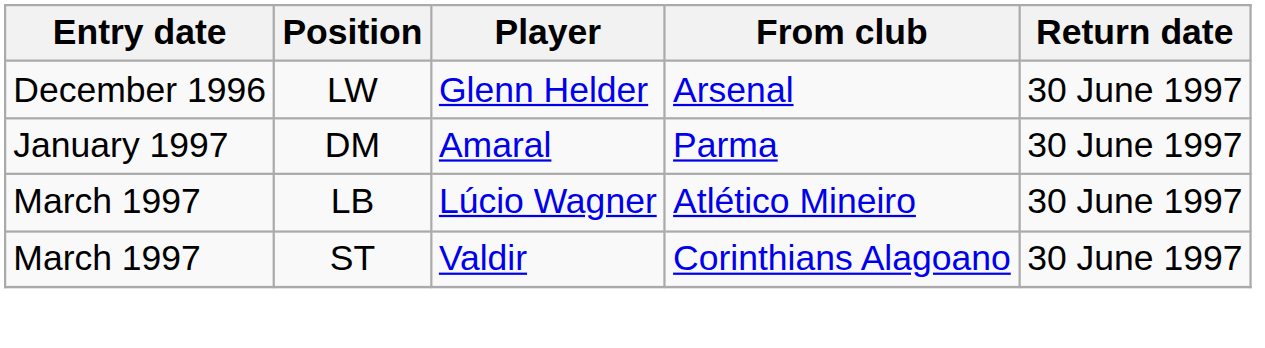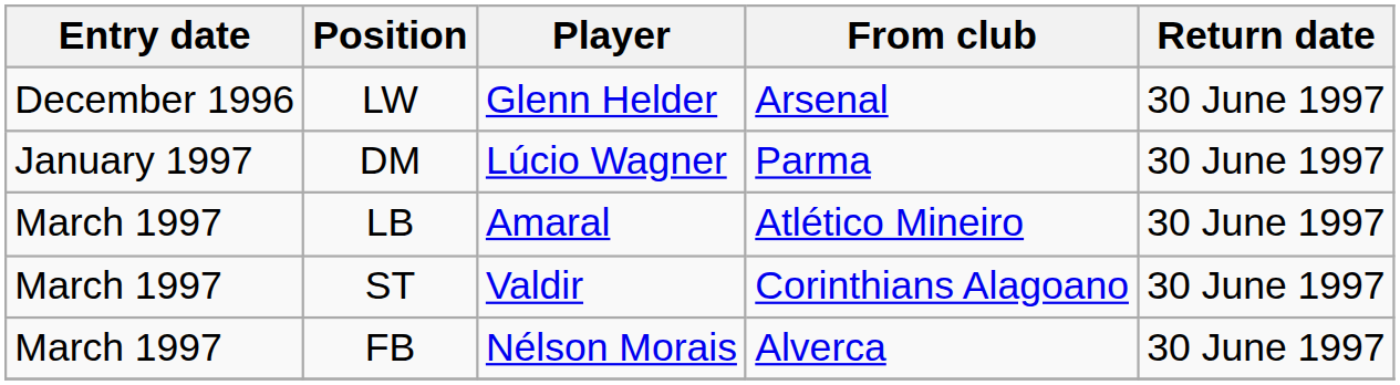 <table class="wikitable">
 <tr>
 <th>Entry date</th>
 <th>Position</th>
 <th>Player</th>
 <th>From club</th>
 <th>Return date</th>
 </tr>
 <tr>
 <td>December 1996</td>
 <td style="text-align:center;">LW</td>
 <td style="text-align:left;"><a href='#'>Glenn Helder</a></td>
 <td style="text-align:left;"><a href='#'>Arsenal</a></td>
 <td>30 June 1997</td>
 </tr>
 <tr>
 <td>January 1997</td>
 <td style="text-align:center;">DM</td>
-<td style="text-align:left;"><a href='#'>Amaral</a></td>
+<td style="text-align:left;"><a href='#'>Lúcio Wagner</a></td>
 <td style="text-align:left;"><a href='#'>Parma</a></td>
 <td>30 June 1997</td>
 </tr>
 <tr>
 <td>March 1997</td>
 <td style="text-align:center;">LB</td>
-<td style="text-align:left;"><a href='#'>Lúcio Wagner</a></td>
+<td style="text-align:left;"><a href='#'>Amaral</a></td>
 <td style="text-align:left;"><a href='#'>Atlético Mineiro</a></td>
 <td>30 June 1997</td>
 </tr>
 <tr>
 <td>March 1997</td>
 <td style="text-align:center;">ST</td>
 <td style="text-align:left;"><a href='#'>Valdir</a></td>
 <td style="text-align:left;"><a href='#'>Corinthians Alagoano</a></td>
 <td>30 June 1997</td>
 </tr>
 <tr>
+<td>March 1997</td>
+<td style="text-align:center;">FB</td>
+<td style="text-align:left;"><a href='#'>Nélson Morais</a></td>
+<td style="text-align:left;"><a href='#'>Alverca</a></td>
+<td>30 June 1997</td>
+</tr>
+<tr>
 </tr>
 </table>
